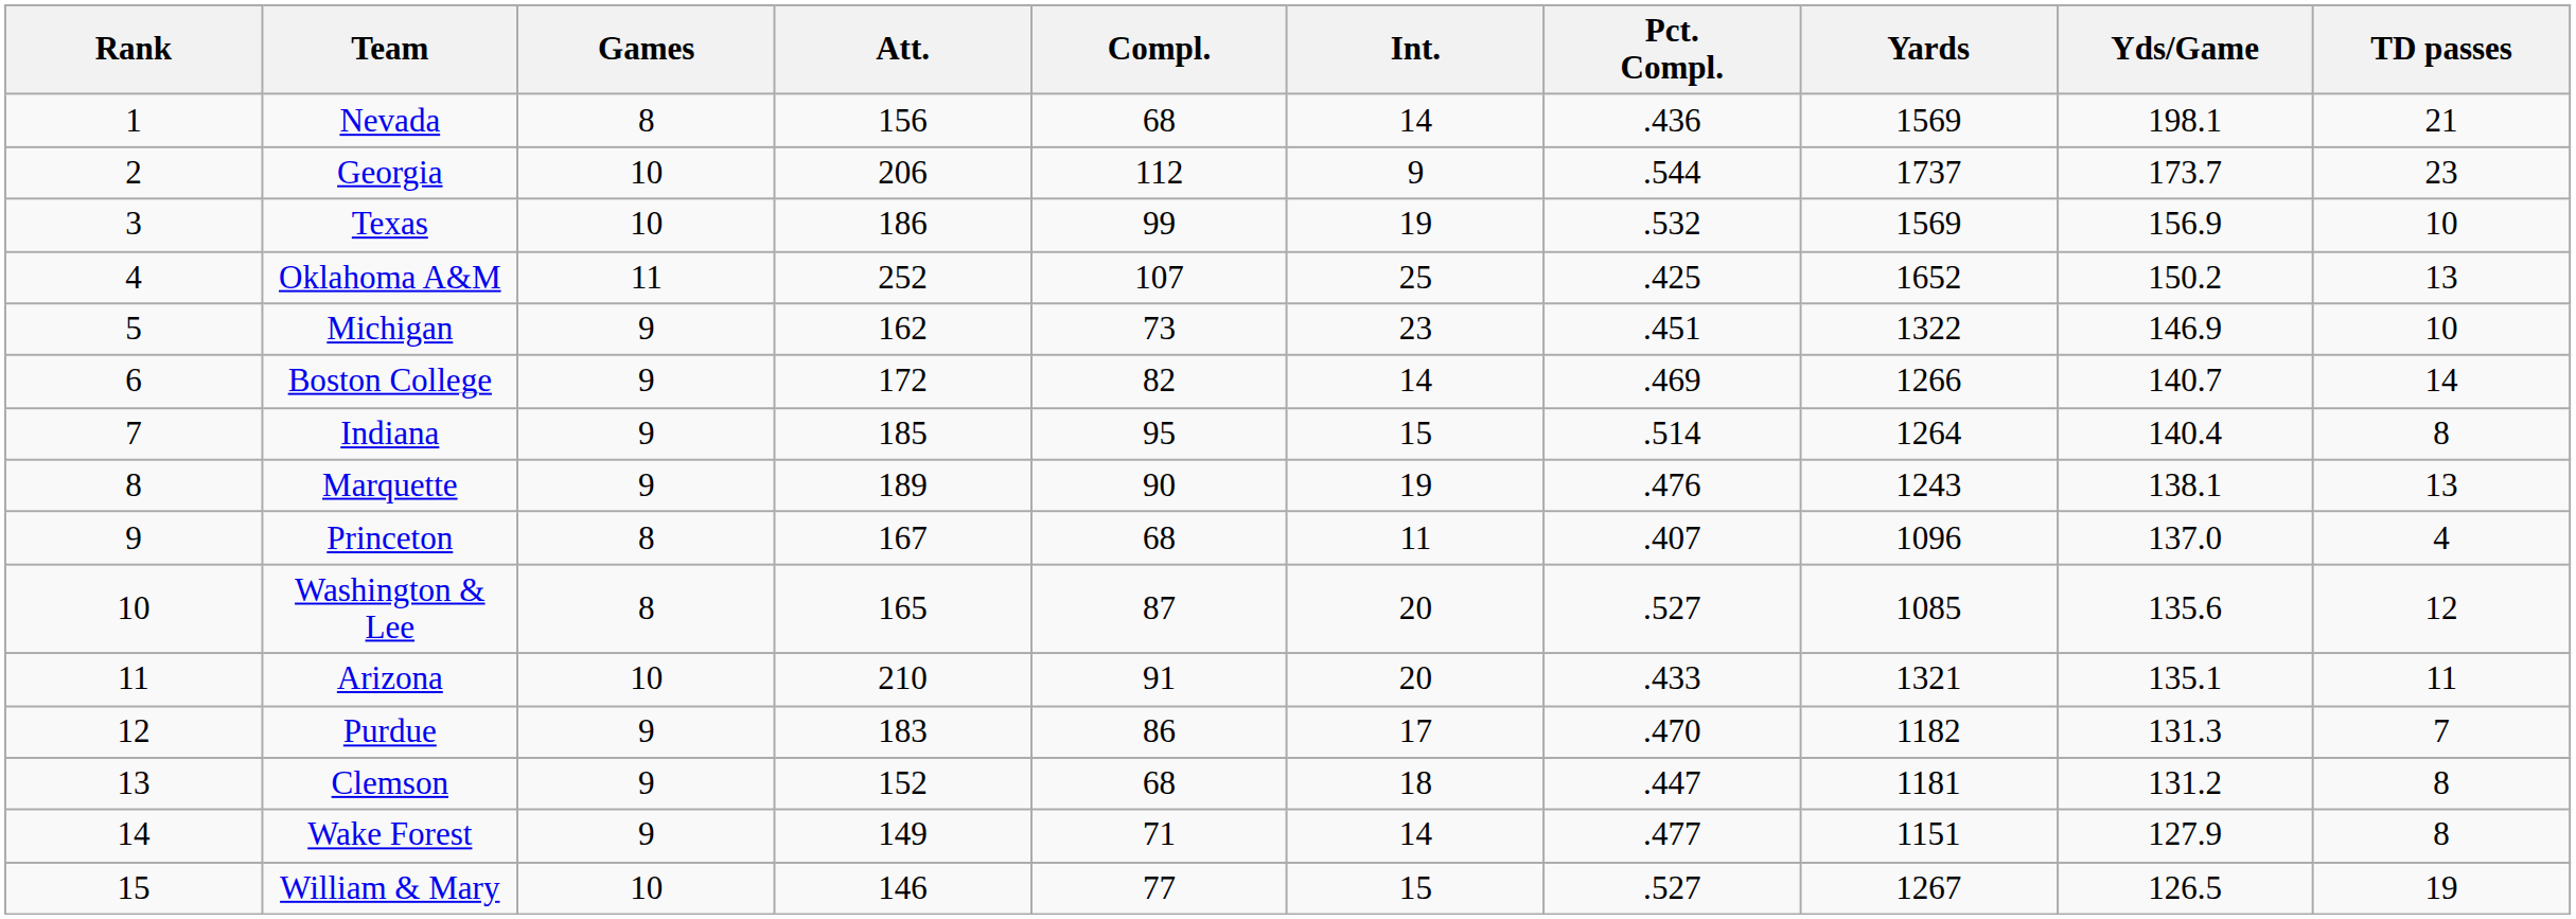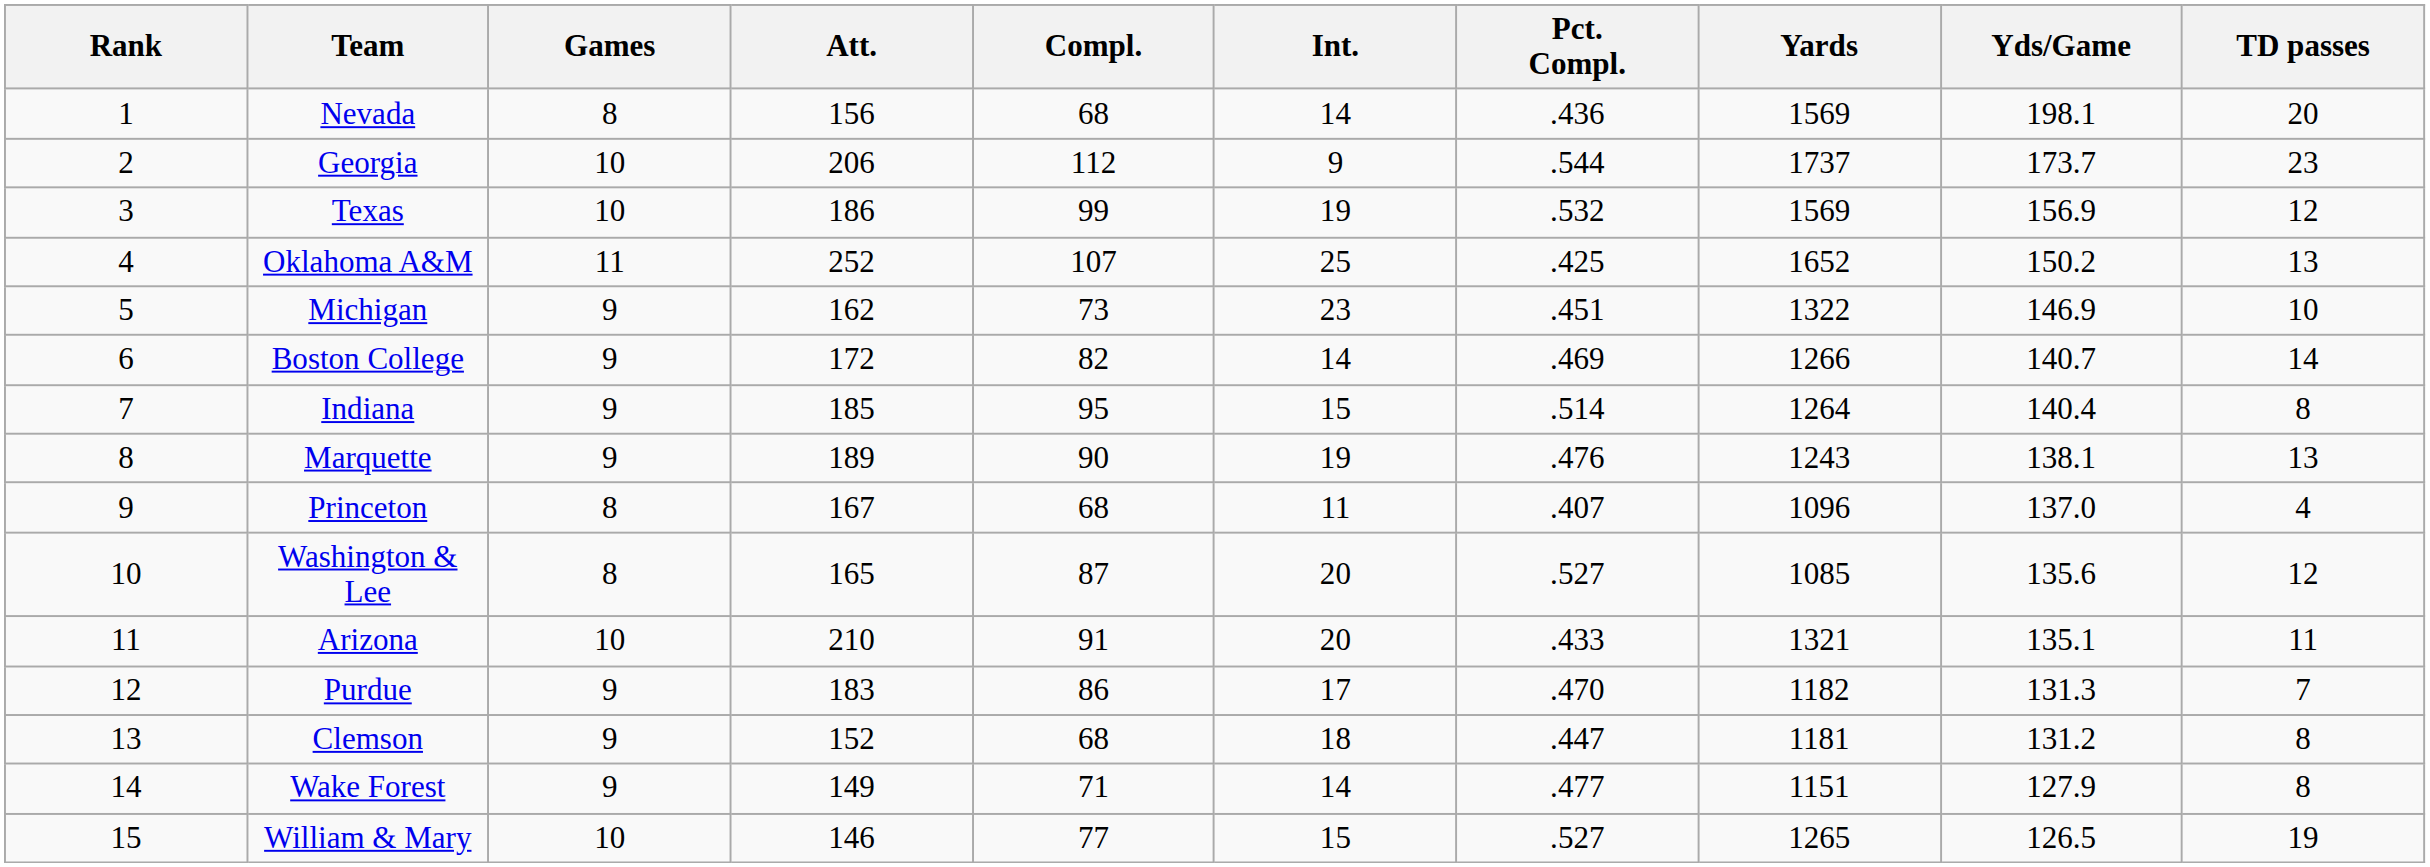 <table class="wikitable sortable">
 <tr>
 <th bgcolor="#DDDDFF" width="10%">Rank</th>
 <th bgcolor="#DDDDFF" width="10%">Team</th>
 <th bgcolor="#DDDDFF" width="10%">Games</th>
 <th bgcolor="#DDDDFF" width="10%">Att.</th>
 <th bgcolor="#DDDDFF" width="10%">Compl.</th>
 <th bgcolor="#DDDDFF" width="10%">Int.</th>
 <th bgcolor="#DDDDFF" width="10%">Pct.<br>Compl.</th>
 <th bgcolor="#DDDDFF" width="10%">Yards</th>
 <th bgcolor="#DDDDFF" width="10%">Yds/Game</th>
 <th bgcolor="#DDDDFF" width="10%">TD passes</th>
 </tr>
 <tr align="center">
 <td>1</td>
 <td><a href='#'>Nevada</a></td>
 <td>8</td>
 <td>156</td>
 <td>68</td>
 <td>14</td>
 <td>.436</td>
 <td>1569</td>
 <td>198.1</td>
-<td>21</td>
+<td>20</td>
 </tr>
 <tr align="center">
 <td>2</td>
 <td><a href='#'>Georgia</a></td>
 <td>10</td>
 <td>206</td>
 <td>112</td>
 <td>9</td>
 <td>.544</td>
 <td>1737</td>
 <td>173.7</td>
 <td>23</td>
 </tr>
 <tr align="center">
 <td>3</td>
 <td><a href='#'>Texas</a></td>
 <td>10</td>
 <td>186</td>
 <td>99</td>
 <td>19</td>
 <td>.532</td>
 <td>1569</td>
 <td>156.9</td>
-<td>10</td>
+<td>12</td>
 </tr>
 <tr align="center">
 <td>4</td>
 <td><a href='#'>Oklahoma A&M</a></td>
 <td>11</td>
 <td>252</td>
 <td>107</td>
 <td>25</td>
 <td>.425</td>
 <td>1652</td>
 <td>150.2</td>
 <td>13</td>
 </tr>
 <tr align="center">
 <td>5</td>
 <td><a href='#'>Michigan</a></td>
 <td>9</td>
 <td>162</td>
 <td>73</td>
 <td>23</td>
 <td>.451</td>
 <td>1322</td>
 <td>146.9</td>
 <td>10</td>
 </tr>
 <tr align="center">
 <td>6</td>
 <td><a href='#'>Boston College</a></td>
 <td>9</td>
 <td>172</td>
 <td>82</td>
 <td>14</td>
 <td>.469</td>
 <td>1266</td>
 <td>140.7</td>
 <td>14</td>
 </tr>
 <tr align="center">
 <td>7</td>
 <td><a href='#'>Indiana</a></td>
 <td>9</td>
 <td>185</td>
 <td>95</td>
 <td>15</td>
 <td>.514</td>
 <td>1264</td>
 <td>140.4</td>
 <td>8</td>
 </tr>
 <tr align="center">
 <td>8</td>
 <td><a href='#'>Marquette</a></td>
 <td>9</td>
 <td>189</td>
 <td>90</td>
 <td>19</td>
 <td>.476</td>
 <td>1243</td>
 <td>138.1</td>
 <td>13</td>
 </tr>
 <tr align="center">
 <td>9</td>
 <td><a href='#'>Princeton</a></td>
 <td>8</td>
 <td>167</td>
 <td>68</td>
 <td>11</td>
 <td>.407</td>
 <td>1096</td>
 <td>137.0</td>
 <td>4</td>
 </tr>
 <tr align="center">
 <td>10</td>
 <td><a href='#'>Washington & Lee</a></td>
 <td>8</td>
 <td>165</td>
 <td>87</td>
 <td>20</td>
 <td>.527</td>
 <td>1085</td>
 <td>135.6</td>
 <td>12</td>
 </tr>
 <tr align="center">
 <td>11</td>
 <td><a href='#'>Arizona</a></td>
 <td>10</td>
 <td>210</td>
 <td>91</td>
 <td>20</td>
 <td>.433</td>
 <td>1321</td>
 <td>135.1</td>
 <td>11</td>
 </tr>
 <tr align="center">
 <td>12</td>
 <td><a href='#'>Purdue</a></td>
 <td>9</td>
 <td>183</td>
 <td>86</td>
 <td>17</td>
 <td>.470</td>
 <td>1182</td>
 <td>131.3</td>
 <td>7</td>
 </tr>
 <tr align="center">
 <td>13</td>
 <td><a href='#'>Clemson</a></td>
 <td>9</td>
 <td>152</td>
 <td>68</td>
 <td>18</td>
 <td>.447</td>
 <td>1181</td>
 <td>131.2</td>
 <td>8</td>
 </tr>
 <tr align="center">
 <td>14</td>
 <td><a href='#'>Wake Forest</a></td>
 <td>9</td>
 <td>149</td>
 <td>71</td>
 <td>14</td>
 <td>.477</td>
 <td>1151</td>
 <td>127.9</td>
 <td>8</td>
 </tr>
 <tr align="center">
 <td>15</td>
 <td><a href='#'>William & Mary</a></td>
 <td>10</td>
 <td>146</td>
 <td>77</td>
 <td>15</td>
 <td>.527</td>
-<td>1267</td>
+<td>1265</td>
 <td>126.5</td>
 <td>19</td>
 </tr>
 </table>
